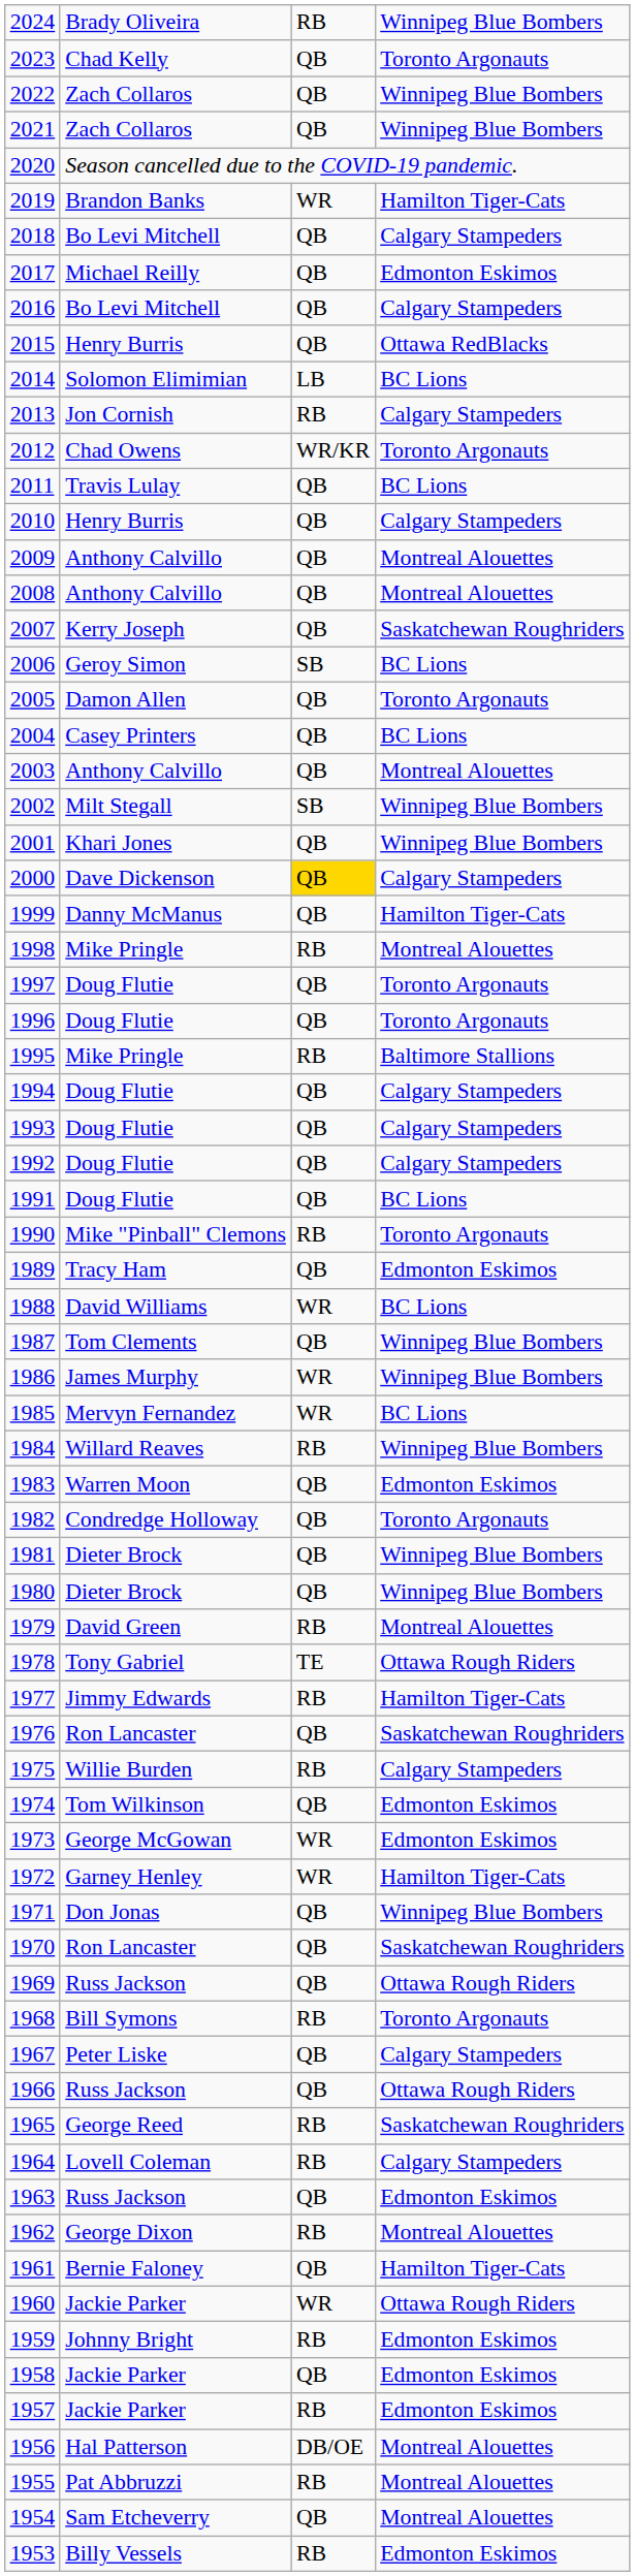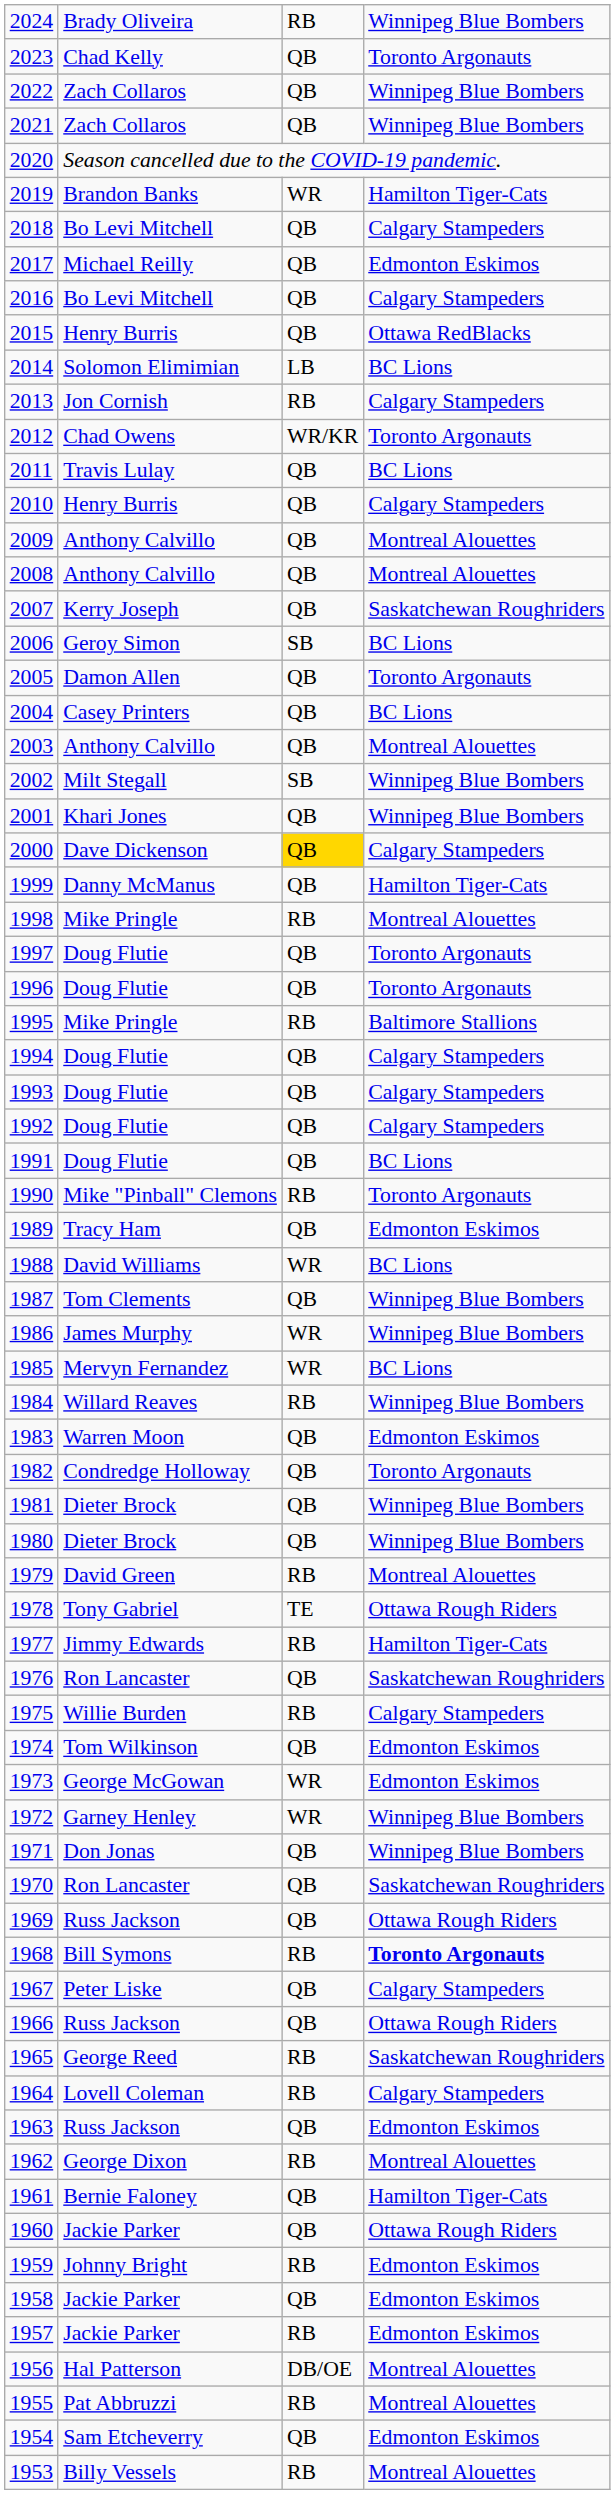 <table class="wikitable sortable">
 <tr>
 <td><a href='#'>2024</a></td>
 <td><a href='#'>Brady Oliveira</a></td>
 <td>RB</td>
 <td><a href='#'>Winnipeg Blue Bombers</a></td>
 </tr>
 <tr>
 <td><a href='#'>2023</a></td>
 <td><a href='#'>Chad Kelly</a></td>
 <td>QB</td>
 <td><a href='#'>Toronto Argonauts</a></td>
 </tr>
 <tr>
 <td><a href='#'>2022</a></td>
 <td><a href='#'>Zach Collaros</a></td>
 <td>QB</td>
 <td><a href='#'>Winnipeg Blue Bombers</a></td>
 </tr>
 <tr>
 <td><a href='#'>2021</a></td>
 <td><a href='#'>Zach Collaros</a></td>
 <td>QB</td>
 <td><a href='#'>Winnipeg Blue Bombers</a></td>
 </tr>
 <tr>
 <td><a href='#'>2020</a></td>
 <td colspan="3"><em>Season cancelled due to the <a href='#'>COVID-19 pandemic</a>.</em></td>
 </tr>
 <tr>
 <td><a href='#'>2019</a></td>
 <td><a href='#'>Brandon Banks</a></td>
 <td>WR</td>
 <td><a href='#'>Hamilton Tiger-Cats</a></td>
 </tr>
 <tr>
 <td><a href='#'>2018</a></td>
 <td><a href='#'>Bo Levi Mitchell</a></td>
 <td>QB</td>
 <td><a href='#'>Calgary Stampeders</a></td>
 </tr>
 <tr>
 <td><a href='#'>2017</a></td>
 <td><a href='#'>Michael Reilly</a></td>
 <td>QB</td>
 <td><a href='#'>Edmonton Eskimos</a></td>
 </tr>
 <tr>
 <td><a href='#'>2016</a></td>
 <td><a href='#'>Bo Levi Mitchell</a></td>
 <td>QB</td>
 <td><a href='#'>Calgary Stampeders</a></td>
 </tr>
 <tr>
 <td><a href='#'>2015</a></td>
 <td><a href='#'>Henry Burris</a></td>
 <td>QB</td>
 <td><a href='#'>Ottawa RedBlacks</a></td>
 </tr>
 <tr>
 <td><a href='#'>2014</a></td>
 <td><a href='#'>Solomon Elimimian</a></td>
 <td>LB</td>
 <td><a href='#'>BC Lions</a></td>
 </tr>
 <tr>
 <td><a href='#'>2013</a></td>
 <td><a href='#'>Jon Cornish</a></td>
 <td>RB</td>
 <td><a href='#'>Calgary Stampeders</a></td>
 </tr>
 <tr>
 <td><a href='#'>2012</a></td>
 <td><a href='#'>Chad Owens</a></td>
 <td>WR/KR</td>
 <td><a href='#'>Toronto Argonauts</a></td>
 </tr>
 <tr>
 <td><a href='#'>2011</a></td>
 <td><a href='#'>Travis Lulay</a></td>
 <td>QB</td>
 <td><a href='#'>BC Lions</a></td>
 </tr>
 <tr>
 <td><a href='#'>2010</a></td>
 <td><a href='#'>Henry Burris</a></td>
 <td>QB</td>
 <td><a href='#'>Calgary Stampeders</a></td>
 </tr>
 <tr>
 <td><a href='#'>2009</a></td>
 <td><a href='#'>Anthony Calvillo</a></td>
 <td>QB</td>
 <td><a href='#'>Montreal Alouettes</a></td>
 </tr>
 <tr>
 <td><a href='#'>2008</a></td>
 <td><a href='#'>Anthony Calvillo</a></td>
 <td>QB</td>
 <td><a href='#'>Montreal Alouettes</a></td>
 </tr>
 <tr>
 <td><a href='#'>2007</a></td>
 <td><a href='#'>Kerry Joseph</a></td>
 <td>QB</td>
 <td><a href='#'>Saskatchewan Roughriders</a></td>
 </tr>
 <tr>
 <td><a href='#'>2006</a></td>
 <td><a href='#'>Geroy Simon</a></td>
 <td>SB</td>
 <td><a href='#'>BC Lions</a></td>
 </tr>
 <tr>
 <td><a href='#'>2005</a></td>
 <td><a href='#'>Damon Allen</a></td>
 <td>QB</td>
 <td><a href='#'>Toronto Argonauts</a></td>
 </tr>
 <tr>
 <td><a href='#'>2004</a></td>
 <td><a href='#'>Casey Printers</a></td>
 <td>QB</td>
 <td><a href='#'>BC Lions</a></td>
 </tr>
 <tr>
 <td><a href='#'>2003</a></td>
 <td><a href='#'>Anthony Calvillo</a></td>
 <td>QB</td>
 <td><a href='#'>Montreal Alouettes</a></td>
 </tr>
 <tr>
 <td><a href='#'>2002</a></td>
 <td><a href='#'>Milt Stegall</a></td>
 <td>SB</td>
 <td><a href='#'>Winnipeg Blue Bombers</a></td>
 </tr>
 <tr>
 <td><a href='#'>2001</a></td>
 <td><a href='#'>Khari Jones</a></td>
 <td>QB</td>
 <td><a href='#'>Winnipeg Blue Bombers</a></td>
 </tr>
 <tr>
 <td><a href='#'>2000</a></td>
 <td><a href='#'>Dave Dickenson</a></td>
 <td style="background: gold;">QB</td>
 <td><a href='#'>Calgary Stampeders</a></td>
 </tr>
 <tr>
 <td><a href='#'>1999</a></td>
 <td><a href='#'>Danny McManus</a></td>
 <td>QB</td>
 <td><a href='#'>Hamilton Tiger-Cats</a></td>
 </tr>
 <tr>
 <td><a href='#'>1998</a></td>
 <td><a href='#'>Mike Pringle</a></td>
 <td>RB</td>
 <td><a href='#'>Montreal Alouettes</a></td>
 </tr>
 <tr>
 <td><a href='#'>1997</a></td>
 <td><a href='#'>Doug Flutie</a></td>
 <td>QB</td>
 <td><a href='#'>Toronto Argonauts</a></td>
 </tr>
 <tr>
 <td><a href='#'>1996</a></td>
 <td><a href='#'>Doug Flutie</a></td>
 <td>QB</td>
 <td><a href='#'>Toronto Argonauts</a></td>
 </tr>
 <tr>
 <td><a href='#'>1995</a></td>
 <td><a href='#'>Mike Pringle</a></td>
 <td>RB</td>
 <td><a href='#'>Baltimore Stallions</a></td>
 </tr>
 <tr>
 <td><a href='#'>1994</a></td>
 <td><a href='#'>Doug Flutie</a></td>
 <td>QB</td>
 <td><a href='#'>Calgary Stampeders</a></td>
 </tr>
 <tr>
 <td><a href='#'>1993</a></td>
 <td><a href='#'>Doug Flutie</a></td>
 <td>QB</td>
 <td><a href='#'>Calgary Stampeders</a></td>
 </tr>
 <tr>
 <td><a href='#'>1992</a></td>
 <td><a href='#'>Doug Flutie</a></td>
 <td>QB</td>
 <td><a href='#'>Calgary Stampeders</a></td>
 </tr>
 <tr>
 <td><a href='#'>1991</a></td>
 <td><a href='#'>Doug Flutie</a></td>
 <td>QB</td>
 <td><a href='#'>BC Lions</a></td>
 </tr>
 <tr>
 <td><a href='#'>1990</a></td>
 <td><a href='#'>Mike "Pinball" Clemons</a></td>
 <td>RB</td>
 <td><a href='#'>Toronto Argonauts</a></td>
 </tr>
 <tr>
 <td><a href='#'>1989</a></td>
 <td><a href='#'>Tracy Ham</a></td>
 <td>QB</td>
 <td><a href='#'>Edmonton Eskimos</a></td>
 </tr>
 <tr>
 <td><a href='#'>1988</a></td>
 <td><a href='#'>David Williams</a></td>
 <td>WR</td>
 <td><a href='#'>BC Lions</a></td>
 </tr>
 <tr>
 <td><a href='#'>1987</a></td>
 <td><a href='#'>Tom Clements</a></td>
 <td>QB</td>
 <td><a href='#'>Winnipeg Blue Bombers</a></td>
 </tr>
 <tr>
 <td><a href='#'>1986</a></td>
 <td><a href='#'>James Murphy</a></td>
 <td>WR</td>
 <td><a href='#'>Winnipeg Blue Bombers</a></td>
 </tr>
 <tr>
 <td><a href='#'>1985</a></td>
 <td><a href='#'>Mervyn Fernandez</a></td>
 <td>WR</td>
 <td><a href='#'>BC Lions</a></td>
 </tr>
 <tr>
 <td><a href='#'>1984</a></td>
 <td><a href='#'>Willard Reaves</a></td>
 <td>RB</td>
 <td><a href='#'>Winnipeg Blue Bombers</a></td>
 </tr>
 <tr>
 <td><a href='#'>1983</a></td>
 <td><a href='#'>Warren Moon</a></td>
 <td>QB</td>
 <td><a href='#'>Edmonton Eskimos</a></td>
 </tr>
 <tr>
 <td><a href='#'>1982</a></td>
 <td><a href='#'>Condredge Holloway</a></td>
 <td>QB</td>
 <td><a href='#'>Toronto Argonauts</a></td>
 </tr>
 <tr>
 <td><a href='#'>1981</a></td>
 <td><a href='#'>Dieter Brock</a></td>
 <td>QB</td>
 <td><a href='#'>Winnipeg Blue Bombers</a></td>
 </tr>
 <tr>
 <td><a href='#'>1980</a></td>
 <td><a href='#'>Dieter Brock</a></td>
 <td>QB</td>
 <td><a href='#'>Winnipeg Blue Bombers</a></td>
 </tr>
 <tr>
 <td><a href='#'>1979</a></td>
 <td><a href='#'>David Green</a></td>
 <td>RB</td>
 <td><a href='#'>Montreal Alouettes</a></td>
 </tr>
 <tr>
 <td><a href='#'>1978</a></td>
 <td><a href='#'>Tony Gabriel</a></td>
 <td>TE</td>
 <td><a href='#'>Ottawa Rough Riders</a></td>
 </tr>
 <tr>
 <td><a href='#'>1977</a></td>
 <td><a href='#'>Jimmy Edwards</a></td>
 <td>RB</td>
 <td><a href='#'>Hamilton Tiger-Cats</a></td>
 </tr>
 <tr>
 <td><a href='#'>1976</a></td>
 <td><a href='#'>Ron Lancaster</a></td>
 <td>QB</td>
 <td><a href='#'>Saskatchewan Roughriders</a></td>
 </tr>
 <tr>
 <td><a href='#'>1975</a></td>
 <td><a href='#'>Willie Burden</a></td>
 <td>RB</td>
 <td><a href='#'>Calgary Stampeders</a></td>
 </tr>
 <tr>
 <td><a href='#'>1974</a></td>
 <td><a href='#'>Tom Wilkinson</a></td>
 <td>QB</td>
 <td><a href='#'>Edmonton Eskimos</a></td>
 </tr>
 <tr>
 <td><a href='#'>1973</a></td>
 <td><a href='#'>George McGowan</a></td>
 <td>WR</td>
 <td><a href='#'>Edmonton Eskimos</a></td>
 </tr>
 <tr>
 <td><a href='#'>1972</a></td>
 <td><a href='#'>Garney Henley</a></td>
 <td>WR</td>
-<td><a href='#'>Hamilton Tiger-Cats</a></td>
+<td><a href='#'>Winnipeg Blue Bombers</a></td>
 </tr>
 <tr>
 <td><a href='#'>1971</a></td>
 <td><a href='#'>Don Jonas</a></td>
 <td>QB</td>
 <td><a href='#'>Winnipeg Blue Bombers</a></td>
 </tr>
 <tr>
 <td><a href='#'>1970</a></td>
 <td><a href='#'>Ron Lancaster</a></td>
 <td>QB</td>
 <td><a href='#'>Saskatchewan Roughriders</a></td>
 </tr>
 <tr>
 <td><a href='#'>1969</a></td>
 <td><a href='#'>Russ Jackson</a></td>
 <td>QB</td>
 <td><a href='#'>Ottawa Rough Riders</a></td>
 </tr>
 <tr>
 <td><a href='#'>1968</a></td>
 <td><a href='#'>Bill Symons</a></td>
 <td>RB</td>
-<td><a href='#'>Toronto Argonauts</a></td>
+<td><strong><a href='#'>Toronto Argonauts</a></strong></td>
 </tr>
 <tr>
 <td><a href='#'>1967</a></td>
 <td><a href='#'>Peter Liske</a></td>
 <td>QB</td>
 <td><a href='#'>Calgary Stampeders</a></td>
 </tr>
 <tr>
 <td><a href='#'>1966</a></td>
 <td><a href='#'>Russ Jackson</a></td>
 <td>QB</td>
 <td><a href='#'>Ottawa Rough Riders</a></td>
 </tr>
 <tr>
 <td><a href='#'>1965</a></td>
 <td><a href='#'>George Reed</a></td>
 <td>RB</td>
 <td><a href='#'>Saskatchewan Roughriders</a></td>
 </tr>
 <tr>
 <td><a href='#'>1964</a></td>
 <td><a href='#'>Lovell Coleman</a></td>
 <td>RB</td>
 <td><a href='#'>Calgary Stampeders</a></td>
 </tr>
 <tr>
 <td><a href='#'>1963</a></td>
 <td><a href='#'>Russ Jackson</a></td>
 <td>QB</td>
 <td><a href='#'>Edmonton Eskimos</a></td>
 </tr>
 <tr>
 <td><a href='#'>1962</a></td>
 <td><a href='#'>George Dixon</a></td>
 <td>RB</td>
 <td><a href='#'>Montreal Alouettes</a></td>
 </tr>
 <tr>
 <td><a href='#'>1961</a></td>
 <td><a href='#'>Bernie Faloney</a></td>
 <td>QB</td>
 <td><a href='#'>Hamilton Tiger-Cats</a></td>
 </tr>
 <tr>
 <td><a href='#'>1960</a></td>
 <td><a href='#'>Jackie Parker</a></td>
-<td>WR</td>
+<td>QB</td>
 <td><a href='#'>Ottawa Rough Riders</a></td>
 </tr>
 <tr>
 <td><a href='#'>1959</a></td>
 <td><a href='#'>Johnny Bright</a></td>
 <td>RB</td>
 <td><a href='#'>Edmonton Eskimos</a></td>
 </tr>
 <tr>
 <td><a href='#'>1958</a></td>
 <td><a href='#'>Jackie Parker</a></td>
 <td>QB</td>
 <td><a href='#'>Edmonton Eskimos</a></td>
 </tr>
 <tr>
 <td><a href='#'>1957</a></td>
 <td><a href='#'>Jackie Parker</a></td>
 <td>RB</td>
 <td><a href='#'>Edmonton Eskimos</a></td>
 </tr>
 <tr>
 <td><a href='#'>1956</a></td>
 <td><a href='#'>Hal Patterson</a></td>
 <td>DB/OE</td>
 <td><a href='#'>Montreal Alouettes</a></td>
 </tr>
 <tr>
 <td><a href='#'>1955</a></td>
 <td><a href='#'>Pat Abbruzzi</a></td>
 <td>RB</td>
 <td><a href='#'>Montreal Alouettes</a></td>
 </tr>
 <tr>
 <td><a href='#'>1954</a></td>
 <td><a href='#'>Sam Etcheverry</a></td>
 <td>QB</td>
-<td><a href='#'>Montreal Alouettes</a></td>
+<td><a href='#'>Edmonton Eskimos</a></td>
 </tr>
 <tr>
 <td><a href='#'>1953</a></td>
 <td><a href='#'>Billy Vessels</a></td>
 <td>RB</td>
-<td><a href='#'>Edmonton Eskimos</a></td>
+<td><a href='#'>Montreal Alouettes</a></td>
 </tr>
 </table>
